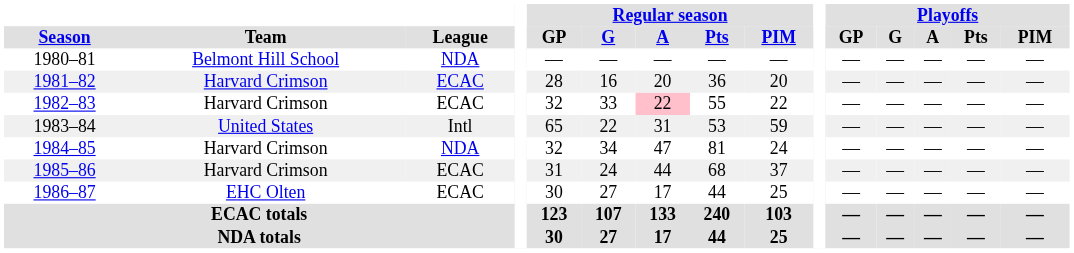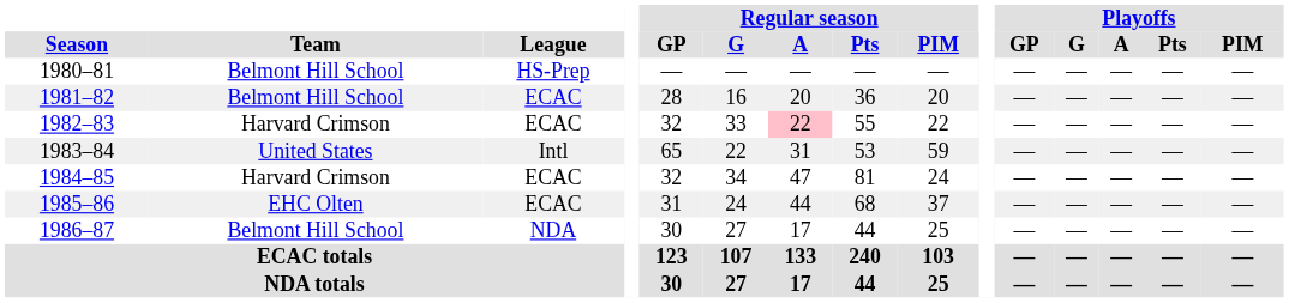 <table border="0" cellpadding="1" cellspacing="0" style="text-align:center; width:60em">
 <tr bgcolor="#e0e0e0">
 <th colspan="3" bgcolor="#ffffff"> </th>
 <th rowspan="99" bgcolor="#ffffff"> </th>
 <th colspan="5"><a href='#'>Regular season</a></th>
 <th rowspan="99" bgcolor="#ffffff"> </th>
 <th colspan="5"><a href='#'>Playoffs</a></th>
 </tr>
 <tr bgcolor="#e0e0e0">
 <th><a href='#'>Season</a></th>
 <th>Team</th>
 <th>League</th>
 <th>GP</th>
 <th><a href='#'>G</a></th>
 <th><a href='#'>A</a></th>
 <th><a href='#'>Pts</a></th>
 <th><a href='#'>PIM</a></th>
 <th>GP</th>
 <th>G</th>
 <th>A</th>
 <th>Pts</th>
 <th>PIM</th>
 </tr>
 <tr>
 <td>1980–81</td>
 <td><a href='#'>Belmont Hill School</a></td>
-<td><a href='#'>NDA</a></td>
+<td><a href='#'>HS-Prep</a></td>
 <td>—</td>
 <td>—</td>
 <td>—</td>
 <td>—</td>
 <td>—</td>
 <td>—</td>
 <td>—</td>
 <td>—</td>
 <td>—</td>
 <td>—</td>
 </tr>
 <tr bgcolor="#f0f0f0">
 <td><a href='#'>1981–82</a></td>
-<td><a href='#'>Harvard Crimson</a></td>
+<td><a href='#'>Belmont Hill School</a></td>
 <td><a href='#'>ECAC</a></td>
 <td>28</td>
 <td>16</td>
 <td>20</td>
 <td>36</td>
 <td>20</td>
 <td>—</td>
 <td>—</td>
 <td>—</td>
 <td>—</td>
 <td>—</td>
 </tr>
 <tr>
 <td><a href='#'>1982–83</a></td>
 <td>Harvard Crimson</td>
 <td>ECAC</td>
 <td>32</td>
 <td>33</td>
 <td style="background: pink;">22</td>
 <td>55</td>
 <td>22</td>
 <td>—</td>
 <td>—</td>
 <td>—</td>
 <td>—</td>
 <td>—</td>
 </tr>
 <tr bgcolor="#f0f0f0">
 <td>1983–84</td>
 <td><a href='#'>United States</a></td>
 <td>Intl</td>
 <td>65</td>
 <td>22</td>
 <td>31</td>
 <td>53</td>
 <td>59</td>
 <td>—</td>
 <td>—</td>
 <td>—</td>
 <td>—</td>
 <td>—</td>
 </tr>
 <tr>
 <td><a href='#'>1984–85</a></td>
 <td>Harvard Crimson</td>
-<td><a href='#'>NDA</a></td>
+<td>ECAC</td>
 <td>32</td>
 <td>34</td>
 <td>47</td>
 <td>81</td>
 <td>24</td>
 <td>—</td>
 <td>—</td>
 <td>—</td>
 <td>—</td>
 <td>—</td>
 </tr>
 <tr bgcolor="#f0f0f0">
 <td><a href='#'>1985–86</a></td>
-<td>Harvard Crimson</td>
+<td><a href='#'>EHC Olten</a></td>
 <td>ECAC</td>
 <td>31</td>
 <td>24</td>
 <td>44</td>
 <td>68</td>
 <td>37</td>
 <td>—</td>
 <td>—</td>
 <td>—</td>
 <td>—</td>
 <td>—</td>
 </tr>
 <tr>
 <td><a href='#'>1986–87</a></td>
-<td><a href='#'>EHC Olten</a></td>
-<td>ECAC</td>
+<td><a href='#'>Belmont Hill School</a></td>
+<td><a href='#'>NDA</a></td>
 <td>30</td>
 <td>27</td>
 <td>17</td>
 <td>44</td>
 <td>25</td>
 <td>—</td>
 <td>—</td>
 <td>—</td>
 <td>—</td>
 <td>—</td>
 </tr>
 <tr bgcolor="#e0e0e0">
 <th colspan="3">ECAC totals</th>
 <th>123</th>
 <th>107</th>
 <th>133</th>
 <th>240</th>
 <th>103</th>
 <th>—</th>
 <th>—</th>
 <th>—</th>
 <th>—</th>
 <th>—</th>
 </tr>
 <tr bgcolor="#e0e0e0">
 <th colspan="3">NDA totals</th>
 <th>30</th>
 <th>27</th>
 <th>17</th>
 <th>44</th>
 <th>25</th>
 <th>—</th>
 <th>—</th>
 <th>—</th>
 <th>—</th>
 <th>—</th>
 </tr>
 </table>
